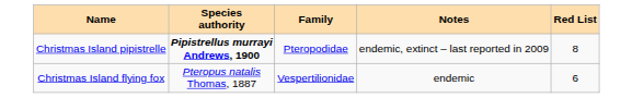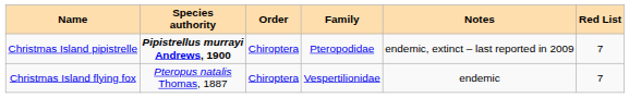 <table class="sortable wikitable" style="margin:1em auto; text-align:center;">
 <tr>
 <th style=background:navajowhite>Name</th>
 <th style=background:navajowhite>Species<br>authority</th>
+<th style=background:navajowhite>Order</th>
 <th style=background:navajowhite>Family</th>
 <th style=background:navajowhite>Notes</th>
 <th style=background:navajowhite>Red List</th>
 </tr>
 <tr>
 <td><a href='#'>Christmas Island pipistrelle</a></td>
 <td><strong><em>Pipistrellus murrayi</em><br><a href='#'>Andrews</a>, 1900</strong></td>
+<td><a href='#'>Chiroptera</a></td>
 <td><a href='#'>Pteropodidae</a></td>
 <td>endemic, extinct – last reported in 2009</td>
-<td><div>8</div></td>
+<td><div>7</div></td>
 </tr>
 <tr>
 <td><a href='#'>Christmas Island flying fox</a><br></td>
 <td><em><a href='#'>Pteropus natalis</a></em><br><a href='#'>Thomas</a>, 1887</td>
+<td><a href='#'>Chiroptera</a></td>
 <td><a href='#'>Vespertilionidae</a></td>
 <td>endemic</td>
-<td><div>6</div></td>
+<td><div>7</div></td>
 </tr>
 </table>
